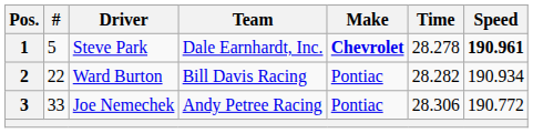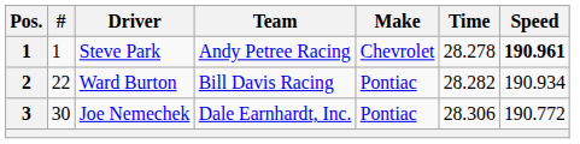 <table class="wikitable" style="font-size:95%">
 <tr>
 <th>Pos.</th>
 <th>#</th>
 <th>Driver</th>
 <th>Team</th>
 <th>Make</th>
 <th>Time</th>
 <th>Speed</th>
 </tr>
 <tr>
 <th>1</th>
-<td>5</td>
+<td>1</td>
 <td><a href='#'>Steve Park</a></td>
-<td><a href='#'>Dale Earnhardt, Inc.</a></td>
-<td><strong><a href='#'>Chevrolet</a></strong></td>
+<td><a href='#'>Andy Petree Racing</a></td>
+<td><a href='#'>Chevrolet</a></td>
 <td>28.278</td>
 <td><strong>190.961</strong></td>
 </tr>
 <tr>
 <th>2</th>
 <td>22</td>
 <td><a href='#'>Ward Burton</a></td>
 <td><a href='#'>Bill Davis Racing</a></td>
 <td><a href='#'>Pontiac</a></td>
 <td>28.282</td>
 <td>190.934</td>
 </tr>
 <tr>
 <th>3</th>
-<td>33</td>
+<td>30</td>
 <td><a href='#'>Joe Nemechek</a></td>
-<td><a href='#'>Andy Petree Racing</a></td>
+<td><a href='#'>Dale Earnhardt, Inc.</a></td>
 <td><a href='#'>Pontiac</a></td>
 <td>28.306</td>
 <td>190.772</td>
 </tr>
 <tr>
 <th colspan="7"></th>
 </tr>
 </table>
